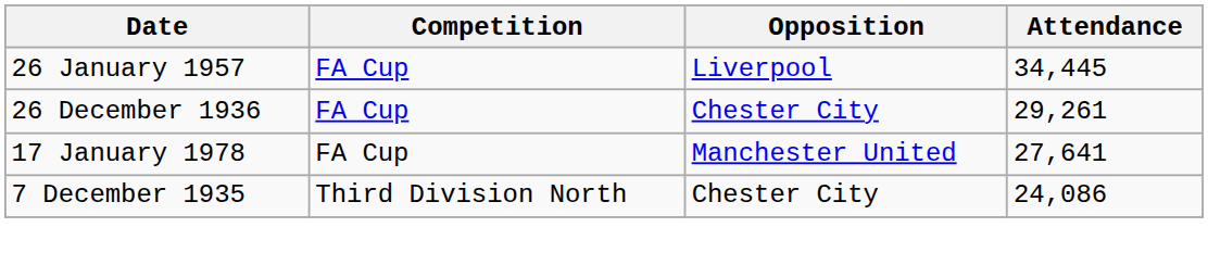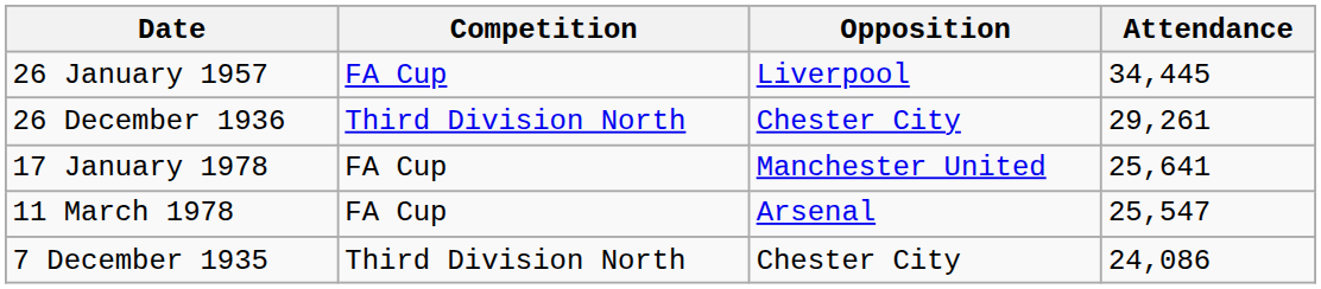 <table class="wikitable sortable" style="width:600px;">
 <tr>
 <th>Date</th>
 <th>Competition</th>
 <th>Opposition</th>
 <th>Attendance</th>
 </tr>
 <tr>
 <td>26 January 1957</td>
 <td><a href='#'>FA Cup</a></td>
 <td><a href='#'>Liverpool</a></td>
 <td>34,445</td>
 </tr>
 <tr>
 <td>26 December 1936</td>
-<td><a href='#'>FA Cup</a></td>
+<td><a href='#'>Third Division North</a></td>
 <td><a href='#'>Chester City</a></td>
 <td>29,261</td>
 </tr>
 <tr>
 <td>17 January 1978</td>
 <td>FA Cup</td>
 <td><a href='#'>Manchester United</a></td>
-<td>27,641</td>
+<td>25,641</td>
+</tr>
+<tr>
+<td>11 March 1978</td>
+<td>FA Cup</td>
+<td><a href='#'>Arsenal</a></td>
+<td>25,547</td>
 </tr>
 <tr>
 <td>7 December 1935</td>
 <td>Third Division North</td>
 <td>Chester City</td>
 <td>24,086</td>
 </tr>
 </table>
